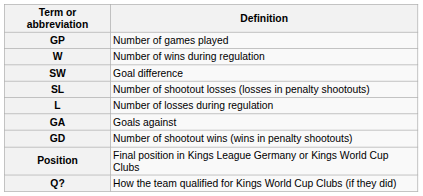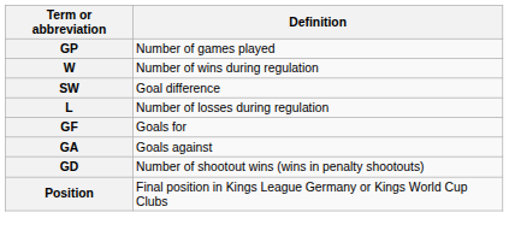 <table class="wikitable" style="font-size:95%">
 <tr>
 <th scope="col">Term or abbreviation</th>
 <th scope="col">Definition</th>
 </tr>
 <tr>
 <th scope="row">GP</th>
 <td>Number of games played</td>
 </tr>
 <tr>
 <th scope="row">W</th>
 <td>Number of wins during regulation</td>
 </tr>
 <tr>
 <th scope="row">SW</th>
 <td>Goal difference</td>
 </tr>
 <tr>
-<th scope="row">SL</th>
-<td>Number of shootout losses (losses in penalty shootouts)</td>
+<th scope="row">L</th>
+<td>Number of losses during regulation</td>
 </tr>
 <tr>
-<th scope="row">L</th>
-<td>Number of losses during regulation</td>
+<th scope="row">GF</th>
+<td>Goals for</td>
 </tr>
 <tr>
 <th scope="row">GA</th>
 <td>Goals against</td>
 </tr>
 <tr>
 <th scope="row">GD</th>
 <td>Number of shootout wins (wins in penalty shootouts)</td>
 </tr>
 <tr>
 <th scope="row">Position</th>
 <td>Final position in Kings League Germany or Kings World Cup Clubs</td>
 </tr>
-<tr>
-<th scope="row">Q?</th>
-<td>How the team qualified for Kings World Cup Clubs (if they did)</td>
-</tr>
 </table>
